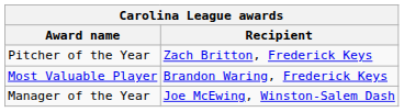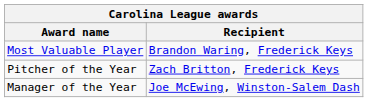 <table class="wikitable">
 <tr>
 <th colspan="2">Carolina League awards</th>
 </tr>
 <tr>
 <th>Award name</th>
 <th>Recipient</th>
 </tr>
 <tr>
+<td><a href='#'>Most Valuable Player</a></td>
+<td><a href='#'>Brandon Waring</a>, <a href='#'>Frederick Keys</a></td>
+</tr>
+<tr>
 <td>Pitcher of the Year</td>
 <td><a href='#'>Zach Britton</a>, <a href='#'>Frederick Keys</a></td>
-</tr>
-<tr>
-<td><a href='#'>Most Valuable Player</a></td>
-<td><a href='#'>Brandon Waring</a>, <a href='#'>Frederick Keys</a></td>
 </tr>
 <tr>
 <td>Manager of the Year</td>
 <td><a href='#'>Joe McEwing</a>, <a href='#'>Winston-Salem Dash</a></td>
 </tr>
 </table>
